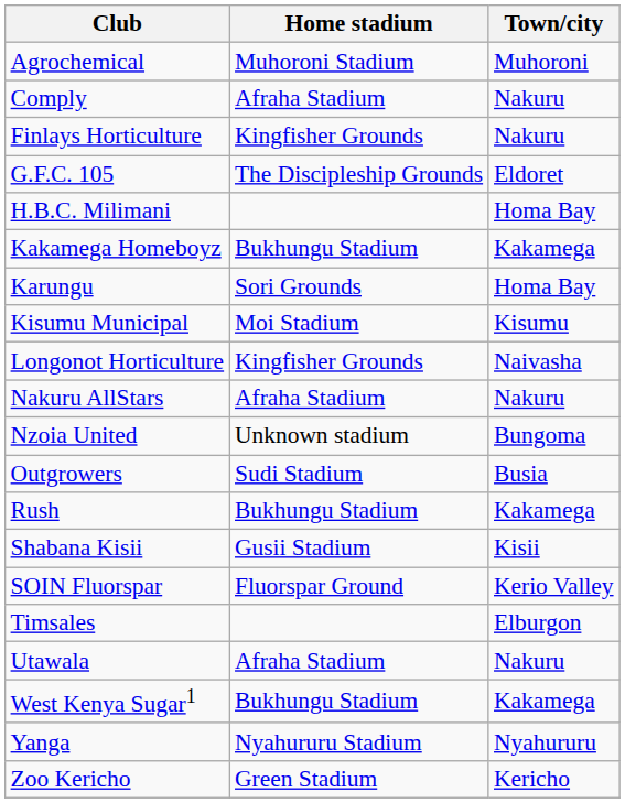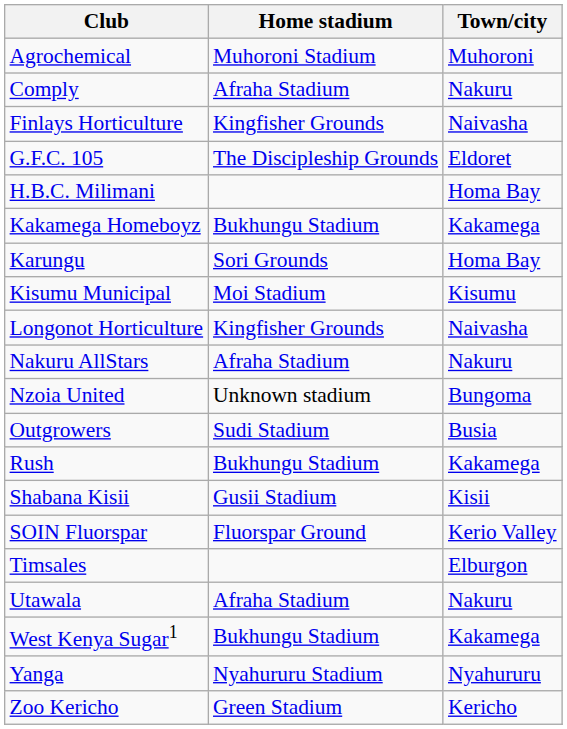 <table class="wikitable">
 <tr>
 <th>Club</th>
 <th>Home stadium</th>
 <th>Town/city</th>
 </tr>
 <tr>
 <td><a href='#'>Agrochemical</a></td>
 <td><a href='#'>Muhoroni Stadium</a></td>
 <td><a href='#'>Muhoroni</a></td>
 </tr>
 <tr>
 <td><a href='#'>Comply</a></td>
 <td><a href='#'>Afraha Stadium</a></td>
 <td><a href='#'>Nakuru</a></td>
 </tr>
 <tr>
 <td><a href='#'>Finlays Horticulture</a></td>
 <td><a href='#'>Kingfisher Grounds</a></td>
-<td><a href='#'>Nakuru</a></td>
+<td><a href='#'>Naivasha</a></td>
 </tr>
 <tr>
 <td><a href='#'>G.F.C. 105</a></td>
 <td><a href='#'>The Discipleship Grounds</a></td>
 <td><a href='#'>Eldoret</a></td>
 </tr>
 <tr>
 <td><a href='#'>H.B.C. Milimani</a></td>
 <td></td>
 <td><a href='#'>Homa Bay</a></td>
 </tr>
 <tr>
 <td><a href='#'>Kakamega Homeboyz</a></td>
 <td><a href='#'>Bukhungu Stadium</a></td>
 <td><a href='#'>Kakamega</a></td>
 </tr>
 <tr>
 <td><a href='#'>Karungu</a></td>
 <td><a href='#'>Sori Grounds</a></td>
 <td><a href='#'>Homa Bay</a></td>
 </tr>
 <tr>
 <td><a href='#'>Kisumu Municipal</a></td>
 <td><a href='#'>Moi Stadium</a></td>
 <td><a href='#'>Kisumu</a></td>
 </tr>
 <tr>
 <td><a href='#'>Longonot Horticulture</a></td>
 <td><a href='#'>Kingfisher Grounds</a></td>
 <td><a href='#'>Naivasha</a></td>
 </tr>
 <tr>
 <td><a href='#'>Nakuru AllStars</a></td>
 <td><a href='#'>Afraha Stadium</a></td>
 <td><a href='#'>Nakuru</a></td>
 </tr>
 <tr>
 <td><a href='#'>Nzoia United</a></td>
 <td>Unknown stadium</td>
 <td><a href='#'>Bungoma</a></td>
 </tr>
 <tr>
 <td><a href='#'>Outgrowers</a></td>
 <td><a href='#'>Sudi Stadium</a></td>
 <td><a href='#'>Busia</a></td>
 </tr>
 <tr>
 <td><a href='#'>Rush</a></td>
 <td><a href='#'>Bukhungu Stadium</a></td>
 <td><a href='#'>Kakamega</a></td>
 </tr>
 <tr>
 <td><a href='#'>Shabana Kisii</a></td>
 <td><a href='#'>Gusii Stadium</a></td>
 <td><a href='#'>Kisii</a></td>
 </tr>
 <tr>
 <td><a href='#'>SOIN Fluorspar</a></td>
 <td><a href='#'>Fluorspar Ground</a></td>
 <td><a href='#'>Kerio Valley</a></td>
 </tr>
 <tr>
 <td><a href='#'>Timsales</a></td>
 <td></td>
 <td><a href='#'>Elburgon</a></td>
 </tr>
 <tr>
 <td><a href='#'>Utawala</a></td>
 <td><a href='#'>Afraha Stadium</a></td>
 <td><a href='#'>Nakuru</a></td>
 </tr>
 <tr>
 <td><a href='#'>West Kenya Sugar</a><sup>1</sup></td>
 <td><a href='#'>Bukhungu Stadium</a></td>
 <td><a href='#'>Kakamega</a></td>
 </tr>
 <tr>
 <td><a href='#'>Yanga</a></td>
 <td><a href='#'>Nyahururu Stadium</a></td>
 <td><a href='#'>Nyahururu</a></td>
 </tr>
 <tr>
 <td><a href='#'>Zoo Kericho</a></td>
 <td><a href='#'>Green Stadium</a></td>
 <td><a href='#'>Kericho</a></td>
 </tr>
 </table>
